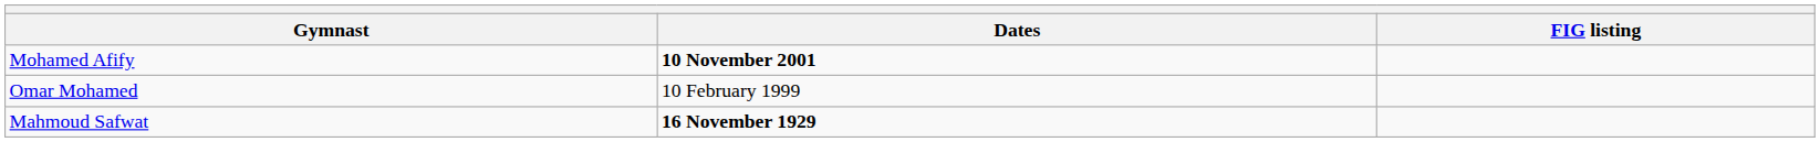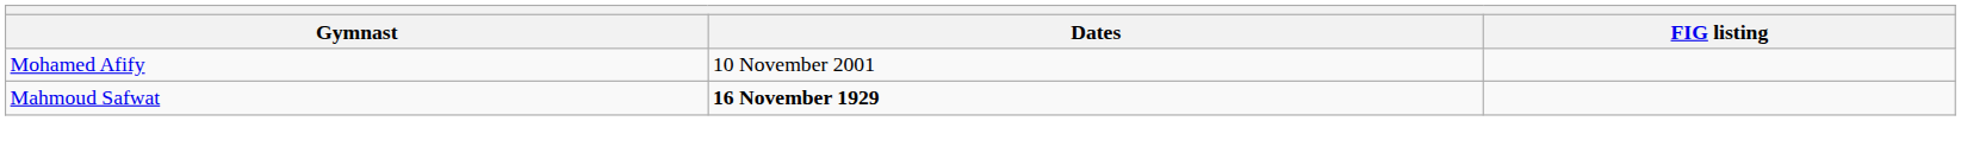 <table class="wikitable mw-collapsible mw-collapsed" width="75%">
 <tr>
 <th colspan="3"></th>
 </tr>
 <tr>
 <th>Gymnast</th>
 <th>Dates</th>
 <th><a href='#'>FIG</a> listing</th>
 </tr>
 <tr>
 <td><a href='#'>Mohamed Afify</a></td>
-<td><strong>10 November 2001</strong></td>
-<td></td>
-</tr>
-<tr>
-<td><a href='#'>Omar Mohamed</a></td>
-<td>10 February 1999</td>
+<td>10 November 2001</td>
 <td></td>
 </tr>
 <tr>
 <td><a href='#'>Mahmoud Safwat</a></td>
 <td><strong>16 November 1929</strong></td>
 <td></td>
 </tr>
 </table>
